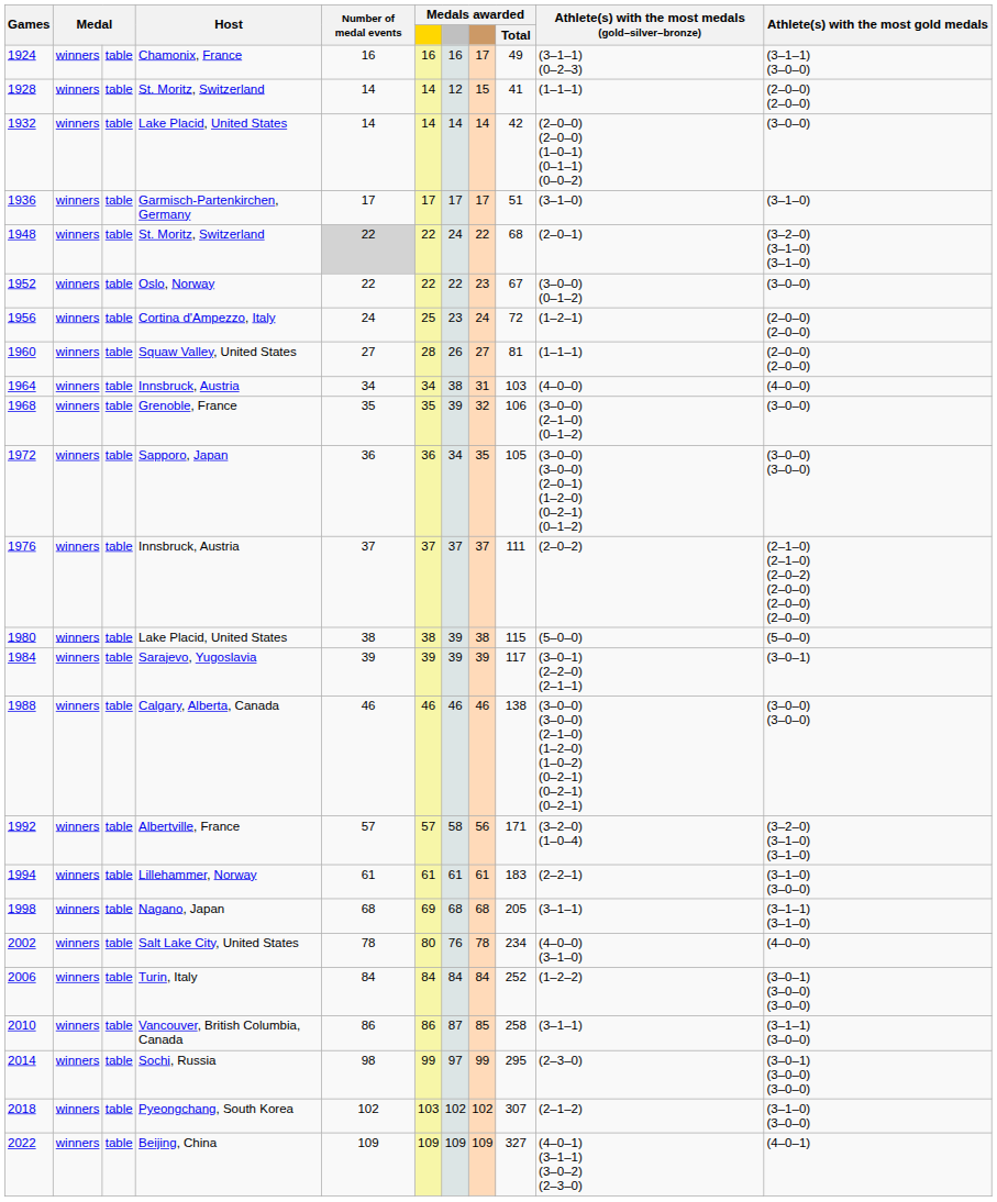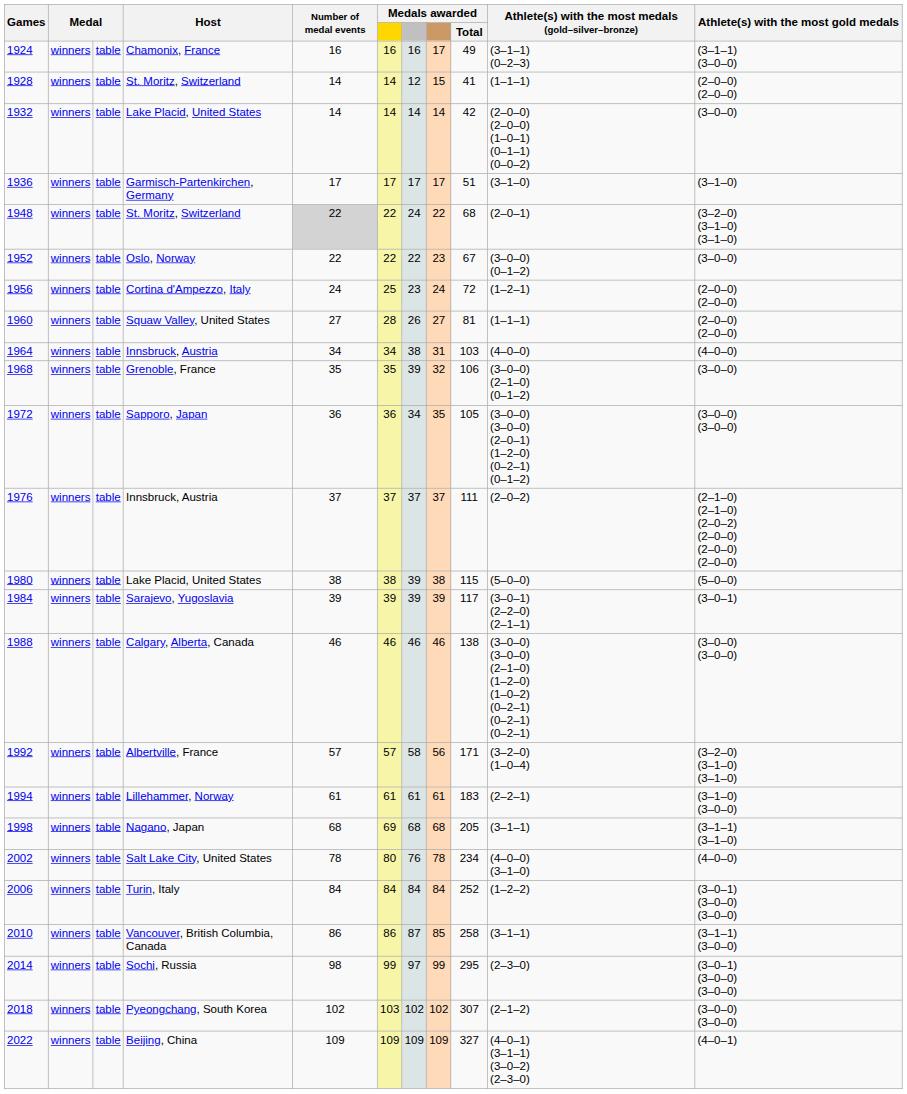 <table class="wikitable">
 <tr>
 <th rowspan=2 width=3%>Games</th>
 <th rowspan=2 colspan=2 width=7%>Medal</th>
 <th rowspan=2 width=20%>Host</th>
 <th rowspan=2 width=10%><small>Number of<br>medal events</small></th>
 <th colspan=4 width=10%>Medals awarded</th>
 <th rowspan=2 width=25%>Athlete(s) with the most medals <br> <small>(gold–silver–bronze)</small></th>
 <th rowspan=2 width=25%>Athlete(s) with the most gold medals</th>
 </tr>
 <tr>
 <th style="background-color:gold; width=7%;"></th>
 <th style="background-color:silver; width=7%;"></th>
 <th style="background-color:#cc9966; width=7%;"></th>
 <th style="width:4em;">Total</th>
 </tr>
 <tr valign="top">
 <td><a href='#'>1924</a></td>
 <td><a href='#'>winners</a></td>
 <td><a href='#'>table</a></td>
 <td> <a href='#'>Chamonix</a>, <a href='#'>France</a></td>
 <td align=center>16</td>
 <td align=center bgcolor="#F7F6A8">16</td>
 <td align=center bgcolor="#DCE5E5">16</td>
 <td align=center bgcolor="#FFDAB9">17</td>
 <td align=center>49</td>
 <td> (3–1–1)<br> (0–2–3)</td>
 <td> (3–1–1)<br> (3–0–0)</td>
 </tr>
 <tr valign="top">
 <td><a href='#'>1928</a></td>
 <td><a href='#'>winners</a></td>
 <td><a href='#'>table</a></td>
 <td> <a href='#'>St. Moritz</a>, <a href='#'>Switzerland</a></td>
 <td align=center>14</td>
 <td align=center bgcolor="#F7F6A8">14</td>
 <td align=center bgcolor="#DCE5E5">12</td>
 <td align=center bgcolor="#FFDAB9">15</td>
 <td align=center>41</td>
 <td> (1–1–1)</td>
 <td> (2–0–0)<br> (2–0–0)</td>
 </tr>
 <tr valign="top">
 <td><a href='#'>1932</a></td>
 <td><a href='#'>winners</a></td>
 <td><a href='#'>table</a></td>
 <td> <a href='#'>Lake Placid</a>, <a href='#'>United States</a></td>
 <td align=center>14</td>
 <td align=center bgcolor="#F7F6A8">14</td>
 <td align=center bgcolor="#DCE5E5">14</td>
 <td align=center bgcolor="#FFDAB9">14</td>
 <td align=center>42</td>
 <td> (2–0–0)<br> (2–0–0)<br> (1–0–1)<br> (0–1–1)<br> (0–0–2)</td>
 <td> (3–0–0)</td>
 </tr>
 <tr valign="top">
 <td><a href='#'>1936</a></td>
 <td><a href='#'>winners</a></td>
 <td><a href='#'>table</a></td>
 <td> <a href='#'>Garmisch-Partenkirchen</a>, <a href='#'>Germany</a></td>
 <td align=center>17</td>
 <td align=center bgcolor="#F7F6A8">17</td>
 <td align=center bgcolor="#DCE5E5">17</td>
 <td align=center bgcolor="#FFDAB9">17</td>
 <td align=center>51</td>
 <td> (3–1–0)</td>
 <td> (3–1–0)</td>
 </tr>
 <tr valign="top">
 <td><a href='#'>1948</a></td>
 <td><a href='#'>winners</a></td>
 <td><a href='#'>table</a></td>
 <td> <a href='#'>St. Moritz</a>, <a href='#'>Switzerland</a></td>
 <td align=center style="background: lightgrey;">22</td>
 <td align=center bgcolor="#F7F6A8">22</td>
 <td align=center bgcolor="#DCE5E5">24</td>
 <td align=center bgcolor="#FFDAB9">22</td>
 <td align=center>68</td>
 <td> (2–0–1)</td>
 <td> (3–2–0)<br> (3–1–0)<br> (3–1–0)</td>
 </tr>
 <tr valign="top">
 <td><a href='#'>1952</a></td>
 <td><a href='#'>winners</a></td>
 <td><a href='#'>table</a></td>
 <td> <a href='#'>Oslo</a>, <a href='#'>Norway</a></td>
 <td align=center>22</td>
 <td align=center bgcolor="#F7F6A8">22</td>
 <td align=center bgcolor="#DCE5E5">22</td>
 <td align=center bgcolor="#FFDAB9">23</td>
 <td align=center>67</td>
 <td> (3–0–0)<br> (0–1–2)</td>
 <td> (3–0–0)</td>
 </tr>
 <tr valign="top">
 <td><a href='#'>1956</a></td>
 <td><a href='#'>winners</a></td>
 <td><a href='#'>table</a></td>
 <td> <a href='#'>Cortina d'Ampezzo</a>, <a href='#'>Italy</a></td>
 <td align=center>24</td>
 <td align=center bgcolor="#F7F6A8">25</td>
 <td align=center bgcolor="#DCE5E5">23</td>
 <td align=center bgcolor="#FFDAB9">24</td>
 <td align=center>72</td>
 <td> (1–2–1)</td>
 <td> (2–0–0)<br> (2–0–0)</td>
 </tr>
 <tr valign="top">
 <td><a href='#'>1960</a></td>
 <td><a href='#'>winners</a></td>
 <td><a href='#'>table</a></td>
 <td> <a href='#'>Squaw Valley</a>, United States</td>
 <td align=center>27</td>
 <td align=center bgcolor="#F7F6A8">28</td>
 <td align=center bgcolor="#DCE5E5">26</td>
 <td align=center bgcolor="#FFDAB9">27</td>
 <td align=center>81</td>
 <td> (1–1–1)</td>
 <td> (2–0–0)<br> (2–0–0)</td>
 </tr>
 <tr valign="top">
 <td><a href='#'>1964</a></td>
 <td><a href='#'>winners</a></td>
 <td><a href='#'>table</a></td>
 <td> <a href='#'>Innsbruck</a>, <a href='#'>Austria</a></td>
 <td align=center>34</td>
 <td align=center bgcolor="#F7F6A8">34</td>
 <td align=center bgcolor="#DCE5E5">38</td>
 <td align=center bgcolor="#FFDAB9">31</td>
 <td align=center>103</td>
 <td> (4–0–0)</td>
 <td> (4–0–0)</td>
 </tr>
 <tr valign="top">
 <td><a href='#'>1968</a></td>
 <td><a href='#'>winners</a></td>
 <td><a href='#'>table</a></td>
 <td> <a href='#'>Grenoble</a>, France</td>
 <td align=center>35</td>
 <td align=center bgcolor="#F7F6A8">35</td>
 <td align=center bgcolor="#DCE5E5">39</td>
 <td align=center bgcolor="#FFDAB9">32</td>
 <td align=center>106</td>
 <td> (3–0–0)<br> (2–1–0)<br> (0–1–2)</td>
 <td> (3–0–0)</td>
 </tr>
 <tr valign="top">
 <td><a href='#'>1972</a></td>
 <td><a href='#'>winners</a></td>
 <td><a href='#'>table</a></td>
 <td> <a href='#'>Sapporo</a>, <a href='#'>Japan</a></td>
 <td align=center>36</td>
 <td align=center bgcolor="#F7F6A8">36</td>
 <td align=center bgcolor="#DCE5E5">34</td>
 <td align=center bgcolor="#FFDAB9">35</td>
 <td align=center>105</td>
 <td> (3–0–0)<br> (3–0–0)<br> (2–0–1)<br> (1–2–0)<br> (0–2–1)<br> (0–1–2)</td>
 <td> (3–0–0)<br> (3–0–0)</td>
 </tr>
 <tr valign="top">
 <td><a href='#'>1976</a></td>
 <td><a href='#'>winners</a></td>
 <td><a href='#'>table</a></td>
 <td> Innsbruck, Austria</td>
 <td align=center>37</td>
 <td align=center bgcolor="#F7F6A8">37</td>
 <td align=center bgcolor="#DCE5E5">37</td>
 <td align=center bgcolor="#FFDAB9">37</td>
 <td align=center>111</td>
 <td> (2–0–2)</td>
 <td> (2–1–0)<br> (2–1–0)<br> (2–0–2)<br> (2–0–0)<br> (2–0–0)<br> (2–0–0)</td>
 </tr>
 <tr valign="top">
 <td><a href='#'>1980</a></td>
 <td><a href='#'>winners</a></td>
 <td><a href='#'>table</a></td>
 <td> Lake Placid, United States</td>
 <td align=center>38</td>
 <td align=center bgcolor="#F7F6A8">38</td>
 <td align=center bgcolor="#DCE5E5">39</td>
 <td align=center bgcolor="#FFDAB9">38</td>
 <td align=center>115</td>
 <td> (5–0–0)</td>
 <td> (5–0–0)</td>
 </tr>
 <tr valign="top">
 <td><a href='#'>1984</a></td>
 <td><a href='#'>winners</a></td>
 <td><a href='#'>table</a></td>
 <td> <a href='#'>Sarajevo</a>, <a href='#'>Yugoslavia</a></td>
 <td align=center>39</td>
 <td align=center bgcolor="#F7F6A8">39</td>
 <td align=center bgcolor="#DCE5E5">39</td>
 <td align=center bgcolor="#FFDAB9">39</td>
 <td align=center>117</td>
 <td> (3–0–1)<br> (2–2–0)<br> (2–1–1)</td>
 <td> (3–0–1)</td>
 </tr>
 <tr valign="top">
 <td><a href='#'>1988</a></td>
 <td><a href='#'>winners</a></td>
 <td><a href='#'>table</a></td>
 <td> <a href='#'>Calgary</a>, <a href='#'>Alberta</a>, Canada</td>
 <td align=center>46</td>
 <td align=center bgcolor="#F7F6A8">46</td>
 <td align=center bgcolor="#DCE5E5">46</td>
 <td align=center bgcolor="#FFDAB9">46</td>
 <td align=center>138</td>
 <td> (3–0–0)<br> (3–0–0)<br> (2–1–0)<br> (1–2–0)<br> (1–0–2)<br> (0–2–1)<br> (0–2–1)<br> (0–2–1)</td>
 <td> (3–0–0)<br> (3–0–0)</td>
 </tr>
 <tr valign="top">
 <td><a href='#'>1992</a></td>
 <td><a href='#'>winners</a></td>
 <td><a href='#'>table</a></td>
 <td> <a href='#'>Albertville</a>, France</td>
 <td align=center>57</td>
 <td align=center bgcolor="#F7F6A8">57</td>
 <td align=center bgcolor="#DCE5E5">58</td>
 <td align=center bgcolor="#FFDAB9">56</td>
 <td align=center>171</td>
 <td> (3–2–0)<br> (1–0–4)</td>
 <td> (3–2–0)<br> (3–1–0)<br> (3–1–0)</td>
 </tr>
 <tr valign="top">
 <td><a href='#'>1994</a></td>
 <td><a href='#'>winners</a></td>
 <td><a href='#'>table</a></td>
 <td> <a href='#'>Lillehammer</a>, <a href='#'>Norway</a></td>
 <td align=center>61</td>
 <td align=center bgcolor="#F7F6A8">61</td>
 <td align=center bgcolor="#DCE5E5">61</td>
 <td align=center bgcolor="#FFDAB9">61</td>
 <td align=center>183</td>
 <td> (2–2–1)</td>
 <td> (3–1–0)<br> (3–0–0)</td>
 </tr>
 <tr valign="top">
 <td><a href='#'>1998</a></td>
 <td><a href='#'>winners</a></td>
 <td><a href='#'>table</a></td>
 <td> <a href='#'>Nagano</a>, Japan</td>
 <td align=center>68</td>
 <td align=center bgcolor="#F7F6A8">69</td>
 <td align=center bgcolor="#DCE5E5">68</td>
 <td align=center bgcolor="#FFDAB9">68</td>
 <td align=center>205</td>
 <td> (3–1–1)</td>
 <td> (3–1–1)<br> (3–1–0)</td>
 </tr>
 <tr valign="top">
 <td><a href='#'>2002</a></td>
 <td><a href='#'>winners</a></td>
 <td><a href='#'>table</a></td>
 <td> <a href='#'>Salt Lake City</a>, United States</td>
 <td align=center>78</td>
 <td align=center bgcolor="#F7F6A8">80</td>
 <td align=center bgcolor="#DCE5E5">76</td>
 <td align=center bgcolor="#FFDAB9">78</td>
 <td align=center>234</td>
 <td> (4–0–0)<br> (3–1–0)</td>
 <td> (4–0–0)</td>
 </tr>
 <tr valign="top">
 <td><a href='#'>2006</a></td>
 <td><a href='#'>winners</a></td>
 <td><a href='#'>table</a></td>
 <td> <a href='#'>Turin</a>, Italy</td>
 <td align=center>84</td>
 <td align=center bgcolor="#F7F6A8">84</td>
 <td align=center bgcolor="#DCE5E5">84</td>
 <td align=center bgcolor="#FFDAB9">84</td>
 <td align=center>252</td>
 <td> (1–2–2)</td>
 <td> (3–0–1)<br> (3–0–0)<br> (3–0–0)</td>
 </tr>
 <tr valign="top">
 <td><a href='#'>2010</a></td>
 <td><a href='#'>winners</a></td>
 <td><a href='#'>table</a></td>
 <td> <a href='#'>Vancouver</a>, British Columbia, Canada</td>
 <td align=center>86</td>
 <td align=center bgcolor="#F7F6A8">86</td>
 <td align=center bgcolor="#DCE5E5">87</td>
 <td align=center bgcolor="#FFDAB9">85</td>
 <td align=center>258</td>
 <td> (3–1–1)</td>
 <td> (3–1–1)<br> (3–0–0)</td>
 </tr>
 <tr valign="top">
 <td><a href='#'>2014</a></td>
 <td><a href='#'>winners</a></td>
 <td><a href='#'>table</a></td>
 <td> <a href='#'>Sochi</a>, Russia</td>
 <td align=center>98</td>
 <td align=center bgcolor="#F7F6A8">99</td>
 <td align=center bgcolor="#DCE5E5">97</td>
 <td align=center bgcolor="#FFDAB9">99</td>
 <td align=center>295</td>
 <td> (2–3–0)</td>
 <td> (3–0–1)<br> (3–0–0)<br> (3–0–0)</td>
 </tr>
 <tr valign="top">
 <td><a href='#'>2018</a></td>
 <td><a href='#'>winners</a></td>
 <td><a href='#'>table</a></td>
 <td> <a href='#'>Pyeongchang</a>, South Korea</td>
 <td align=center>102</td>
 <td align=center bgcolor="#F7F6A8">103</td>
 <td align=center bgcolor="#DCE5E5">102</td>
 <td align=center bgcolor="#FFDAB9">102</td>
 <td align=center>307</td>
 <td> (2–1–2)</td>
-<td> (3–1–0)<br> (3–0–0)</td>
+<td> (3–0–0)<br> (3–0–0)</td>
 </tr>
 <tr valign="top">
 <td><a href='#'>2022</a></td>
 <td><a href='#'>winners</a></td>
 <td><a href='#'>table</a></td>
 <td> <a href='#'>Beijing</a>, China</td>
 <td align=center>109</td>
 <td align=center bgcolor="#F7F6A8">109</td>
 <td align=center bgcolor="#DCE5E5">109</td>
 <td align=center bgcolor="#FFDAB9">109</td>
 <td align=center>327</td>
 <td> (4–0–1)<br> (3–1–1)<br> (3–0–2)<br> (2–3–0)</td>
 <td> (4–0–1)</td>
 </tr>
 </table>
